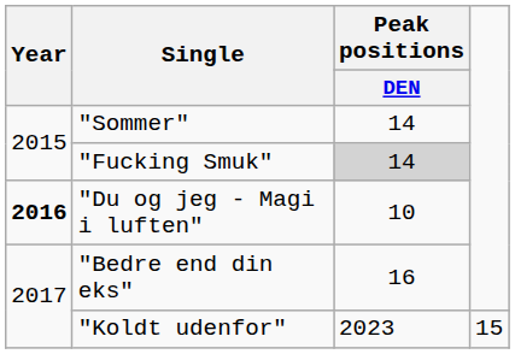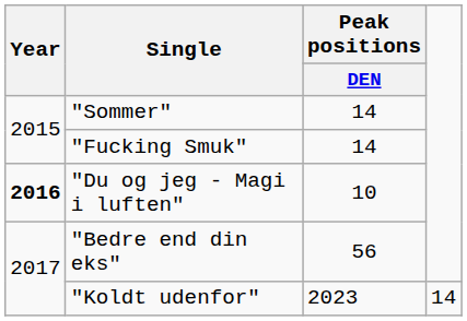 <table class="wikitable">
 <tr>
 <th align="center" rowspan="2" width="10">Year</th>
 <th align="center" rowspan="2" width="140">Single</th>
 <th align="center" colspan="1" width="20">Peak positions</th>
 </tr>
 <tr>
 <th scope="col" style="width:3em;font-size:90%;"><a href='#'>DEN</a><br></th>
 </tr>
 <tr>
 <td style="text-align:center;" rowspan="2">2015</td>
 <td>"Sommer"</td>
 <td style="text-align:center;">14</td>
 </tr>
 <tr>
 <td>"Fucking Smuk"</td>
-<td style="background: lightgrey; text-align:center;">14</td>
+<td style="text-align:center;">14</td>
 </tr>
 <tr>
 <td style="text-align:center;"><strong>2016</strong></td>
 <td>"Du og jeg - Magi i luften"</td>
 <td style="text-align:center;">10</td>
 </tr>
 <tr>
 <td style="text-align:center;" rowspan="2">2017</td>
 <td>"Bedre end din eks"</td>
-<td style="text-align:center;">16</td>
+<td style="text-align:center;">56</td>
 </tr>
 <tr>
 <td>"Koldt udenfor"</td>
 <td "Du heder mig">2023</td>
-<td style="text-align:center;">15<br></td>
+<td style="text-align:center;">14<br></td>
 </tr>
 </table>
